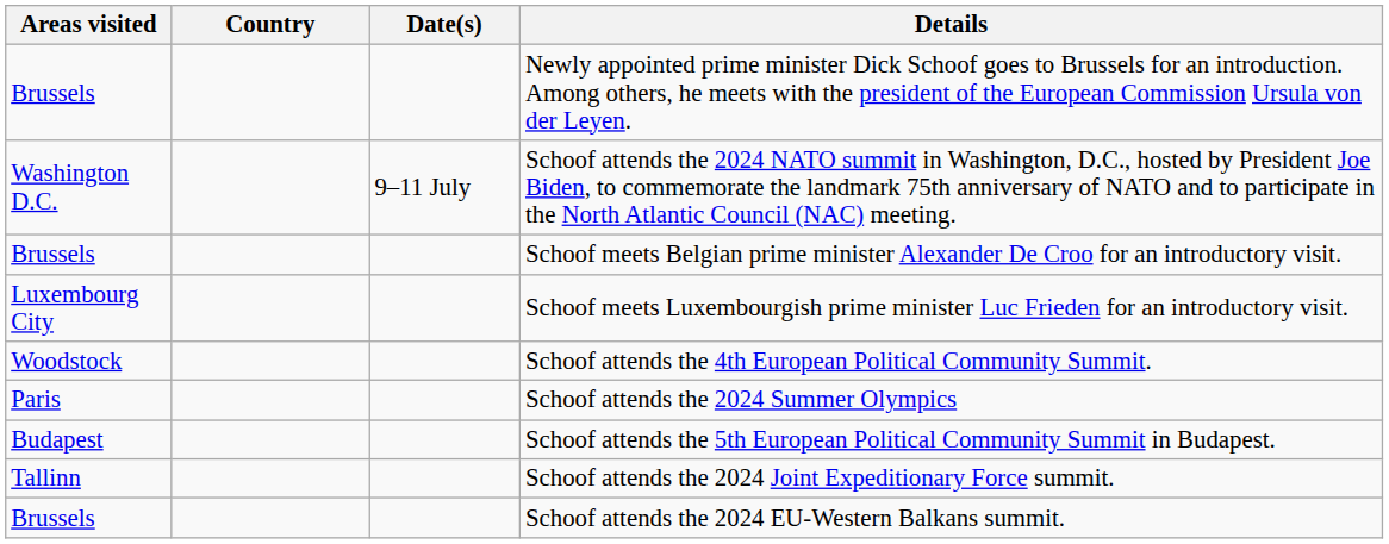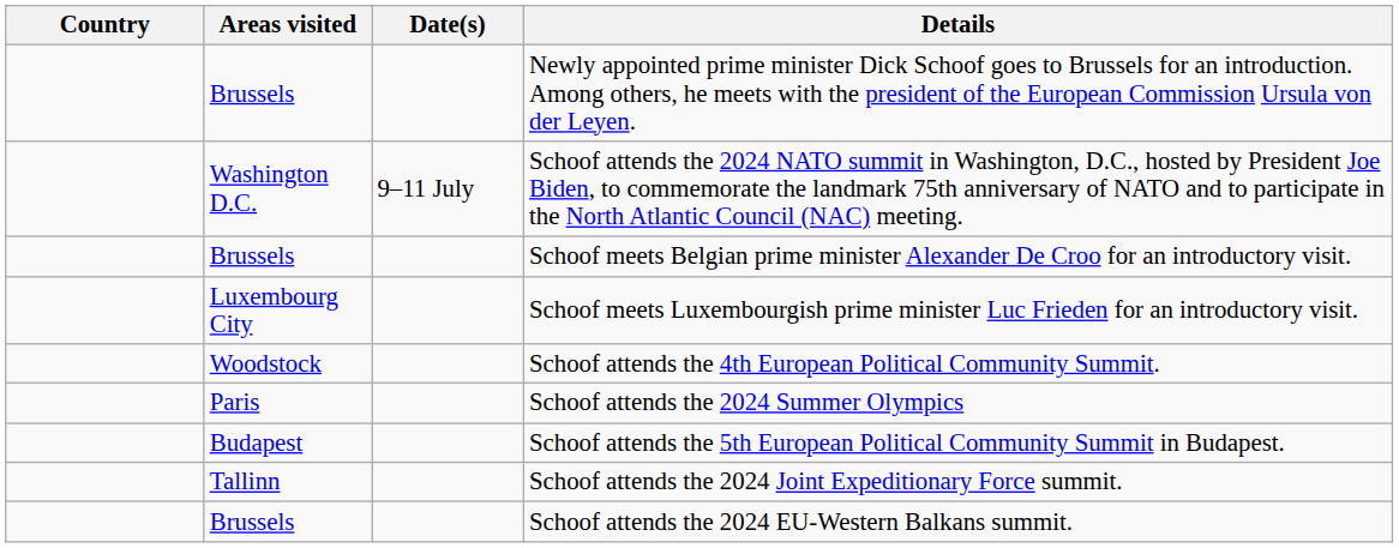 <table class="wikitable sortable outercollapse" style="margin: 1em auto 1em auto">
 <tr>
+<th width=120>Country</th>
 <th width=100>Areas visited</th>
-<th width=120>Country</th>
 <th width=90>Date(s)</th>
 <th width=550 class=unsortable>Details</th>
 </tr>
 <tr>
+<td></td>
 <td><a href='#'>Brussels</a></td>
-<td></td>
 <td></td>
 <td>Newly appointed prime minister Dick Schoof goes to Brussels for an introduction. Among others, he meets with the <a href='#'>president of the European Commission</a> <a href='#'>Ursula von der Leyen</a>.</td>
 </tr>
 <tr>
+<td></td>
 <td><a href='#'>Washington D.C.</a></td>
-<td></td>
 <td>9–11 July</td>
 <td>Schoof attends the <a href='#'>2024 NATO summit</a> in Washington, D.C., hosted by President <a href='#'>Joe Biden</a>, to commemorate the landmark 75th anniversary of NATO and to participate in the <a href='#'>North Atlantic Council (NAC)</a> meeting.</td>
 </tr>
 <tr>
+<td></td>
 <td><a href='#'>Brussels</a></td>
-<td></td>
 <td></td>
 <td>Schoof meets Belgian prime minister <a href='#'>Alexander De Croo</a> for an introductory visit. </td>
 </tr>
 <tr>
+<td></td>
 <td><a href='#'>Luxembourg City</a></td>
-<td></td>
 <td></td>
 <td>Schoof meets Luxembourgish prime minister <a href='#'>Luc Frieden</a> for an introductory visit. </td>
 </tr>
 <tr>
+<td></td>
 <td><a href='#'>Woodstock</a></td>
-<td></td>
 <td></td>
 <td>Schoof attends the <a href='#'>4th European Political Community Summit</a>. </td>
 </tr>
 <tr>
+<td></td>
 <td><a href='#'>Paris</a></td>
-<td></td>
 <td></td>
 <td>Schoof attends the <a href='#'>2024 Summer Olympics</a></td>
 </tr>
 <tr>
+<td></td>
 <td><a href='#'>Budapest</a></td>
-<td></td>
 <td></td>
 <td>Schoof attends the <a href='#'>5th European Political Community Summit</a> in Budapest.</td>
 </tr>
 <tr>
+<td></td>
 <td><a href='#'>Tallinn</a></td>
-<td></td>
 <td></td>
 <td>Schoof attends the 2024 <a href='#'>Joint Expeditionary Force</a> summit.</td>
 </tr>
 <tr>
+<td></td>
 <td><a href='#'>Brussels</a></td>
-<td></td>
 <td></td>
 <td>Schoof attends the 2024 EU-Western Balkans summit.</td>
 </tr>
 </table>
